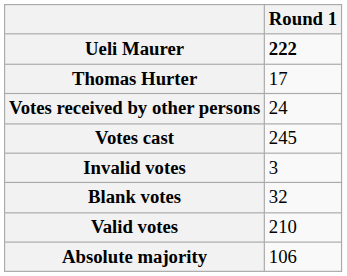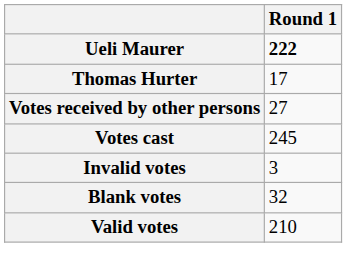 <table class="wikitable">
 <tr>
 <th></th>
 <th>Round 1</th>
 </tr>
 <tr>
 <th>Ueli Maurer</th>
 <td><strong>222</strong></td>
 </tr>
 <tr>
 <th>Thomas Hurter</th>
 <td>17</td>
 </tr>
 <tr>
 <th>Votes received by other persons</th>
-<td>24</td>
+<td>27</td>
 </tr>
 <tr>
 <th>Votes cast</th>
 <td>245</td>
 </tr>
 <tr>
 <th>Invalid votes</th>
 <td>3</td>
 </tr>
 <tr>
 <th>Blank votes</th>
 <td>32</td>
 </tr>
 <tr>
 <th>Valid votes</th>
 <td>210</td>
 </tr>
-<tr>
-<th>Absolute majority</th>
-<td>106</td>
-</tr>
 </table>
